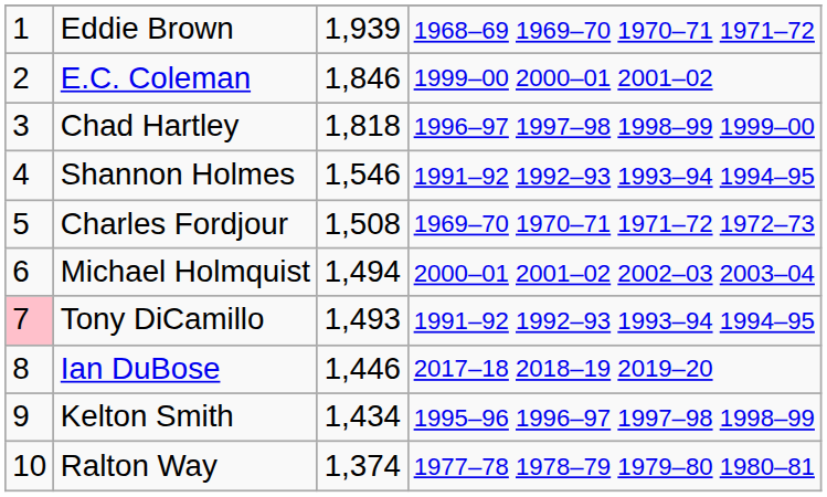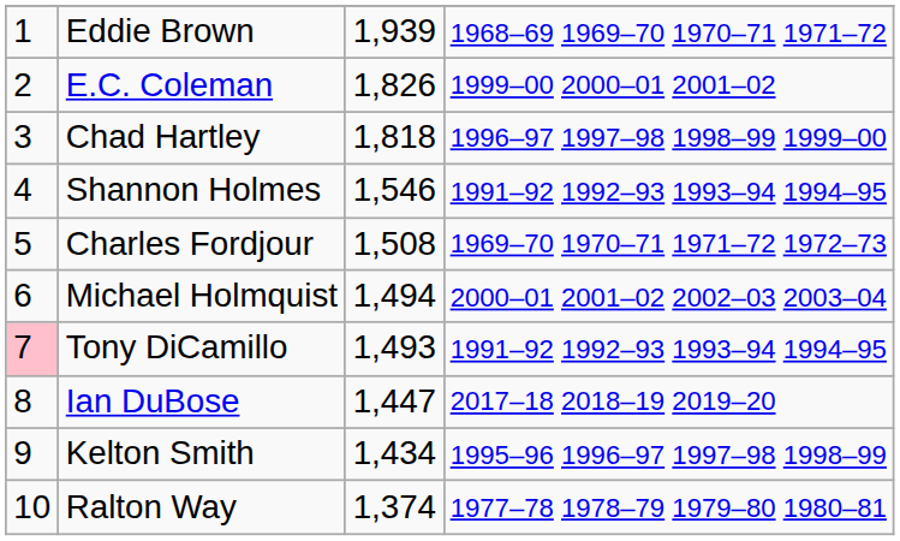 <table class="wikitable">
 <tr>
 </tr>
 <tr>
 <td>1</td>
 <td>Eddie Brown</td>
 <td>1,939</td>
 <td style="font-size:80%;"><a href='#'>1968–69</a> <a href='#'>1969–70</a> <a href='#'>1970–71</a> <a href='#'>1971–72</a></td>
 </tr>
 <tr>
 <td>2</td>
 <td><a href='#'>E.C. Coleman</a></td>
-<td>1,846</td>
+<td>1,826</td>
 <td style="font-size:80%;"><a href='#'>1999–00</a> <a href='#'>2000–01</a> <a href='#'>2001–02</a></td>
 </tr>
 <tr>
 <td>3</td>
 <td>Chad Hartley</td>
 <td>1,818</td>
 <td style="font-size:80%;"><a href='#'>1996–97</a> <a href='#'>1997–98</a> <a href='#'>1998–99</a> <a href='#'>1999–00</a></td>
 </tr>
 <tr>
 <td>4</td>
 <td>Shannon Holmes</td>
 <td>1,546</td>
 <td style="font-size:80%;"><a href='#'>1991–92</a> <a href='#'>1992–93</a> <a href='#'>1993–94</a> <a href='#'>1994–95</a></td>
 </tr>
 <tr>
 <td>5</td>
 <td>Charles Fordjour</td>
 <td>1,508</td>
 <td style="font-size:80%;"><a href='#'>1969–70</a> <a href='#'>1970–71</a> <a href='#'>1971–72</a> <a href='#'>1972–73</a></td>
 </tr>
 <tr>
 <td>6</td>
 <td>Michael Holmquist</td>
 <td>1,494</td>
 <td style="font-size:80%;"><a href='#'>2000–01</a> <a href='#'>2001–02</a> <a href='#'>2002–03</a> <a href='#'>2003–04</a></td>
 </tr>
 <tr>
 <td style="background: pink;">7</td>
 <td>Tony DiCamillo</td>
 <td>1,493</td>
 <td style="font-size:80%;"><a href='#'>1991–92</a> <a href='#'>1992–93</a> <a href='#'>1993–94</a> <a href='#'>1994–95</a></td>
 </tr>
 <tr>
 <td>8</td>
 <td><a href='#'>Ian DuBose</a></td>
-<td>1,446</td>
+<td>1,447</td>
 <td style="font-size:80%;"><a href='#'>2017–18</a> <a href='#'>2018–19</a> <a href='#'>2019–20</a></td>
 </tr>
 <tr>
 <td>9</td>
 <td>Kelton Smith</td>
 <td>1,434</td>
 <td style="font-size:80%;"><a href='#'>1995–96</a> <a href='#'>1996–97</a> <a href='#'>1997–98</a> <a href='#'>1998–99</a></td>
 </tr>
 <tr>
 <td>10</td>
 <td>Ralton Way</td>
 <td>1,374</td>
 <td style="font-size:80%;"><a href='#'>1977–78</a> <a href='#'>1978–79</a> <a href='#'>1979–80</a> <a href='#'>1980–81</a></td>
 </tr>
 </table>
